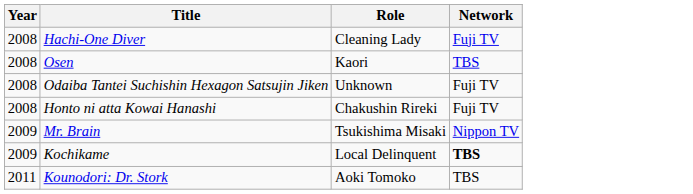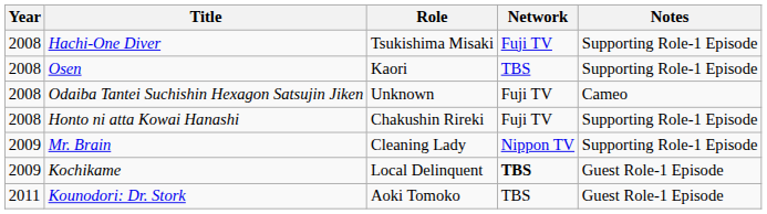 <table class="wikitable sortable">
 <tr>
 <th>Year</th>
 <th>Title</th>
 <th>Role</th>
 <th>Network</th>
+<th class="unsortable">Notes</th>
 </tr>
 <tr>
 <td>2008</td>
 <td><em><a href='#'>Hachi-One Diver</a></em></td>
-<td>Cleaning Lady</td>
+<td>Tsukishima Misaki</td>
 <td><a href='#'>Fuji TV</a></td>
+<td>Supporting Role-1 Episode</td>
 </tr>
 <tr>
 <td>2008</td>
 <td><em><a href='#'>Osen</a></em></td>
 <td>Kaori</td>
 <td><a href='#'>TBS</a></td>
+<td>Supporting Role-1 Episode</td>
 </tr>
 <tr>
 <td>2008</td>
 <td><em>Odaiba Tantei Suchishin Hexagon Satsujin Jiken</em></td>
 <td>Unknown</td>
 <td>Fuji TV</td>
+<td>Cameo</td>
 </tr>
 <tr>
 <td>2008</td>
 <td><em>Honto ni atta Kowai Hanashi</em></td>
 <td>Chakushin Rireki</td>
 <td>Fuji TV</td>
+<td>Supporting Role-1 Episode</td>
 </tr>
 <tr>
 <td>2009</td>
 <td><em><a href='#'>Mr. Brain</a></em></td>
-<td>Tsukishima Misaki</td>
+<td>Cleaning Lady</td>
 <td><a href='#'>Nippon TV</a></td>
+<td>Supporting Role-1 Episode</td>
 </tr>
 <tr>
 <td>2009</td>
 <td><em>Kochikame</em></td>
 <td>Local Delinquent</td>
 <td><strong>TBS</strong></td>
+<td>Guest Role-1 Episode</td>
 </tr>
 <tr>
 <td>2011</td>
 <td><em><a href='#'>Kounodori: Dr. Stork</a></em></td>
 <td>Aoki Tomoko</td>
 <td>TBS</td>
+<td>Guest Role-1 Episode</td>
 </tr>
 </table>
